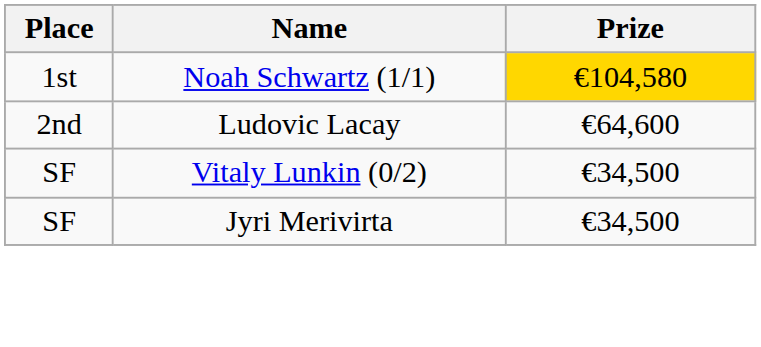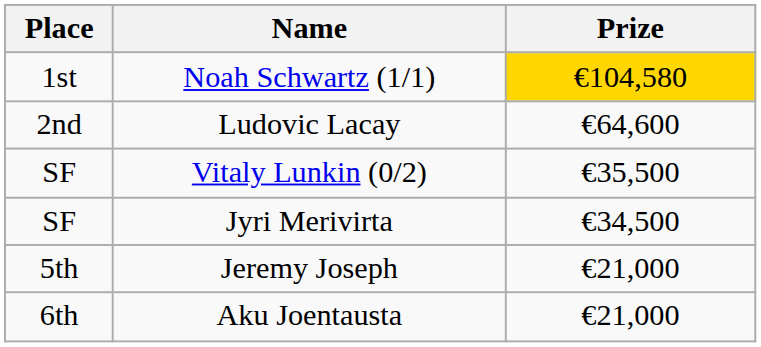 <table class="wikitable">
 <tr>
 <th width="50">Place</th>
 <th width="200">Name</th>
 <th width="125">Prize</th>
 </tr>
 <tr>
 <td align="center">1st</td>
 <td align="center"><a href='#'>Noah Schwartz</a> (1/1)</td>
 <td align="center" style="background: gold;">€104,580</td>
 </tr>
 <tr>
 <td align="center">2nd</td>
 <td align="center">Ludovic Lacay</td>
 <td align="center">€64,600</td>
 </tr>
 <tr>
 <td align="center">SF</td>
 <td align="center"><a href='#'>Vitaly Lunkin</a> (0/2)</td>
-<td align="center">€34,500</td>
+<td align="center">€35,500</td>
 </tr>
 <tr>
 <td align="center">SF</td>
 <td align="center">Jyri Merivirta</td>
 <td align="center">€34,500</td>
 </tr>
+<tr>
+<td align="center">5th</td>
+<td align="center">Jeremy Joseph</td>
+<td align="center">€21,000</td>
+</tr>
+<tr>
+<td align="center">6th</td>
+<td align="center">Aku Joentausta</td>
+<td align="center">€21,000</td>
+</tr>
 </table>
